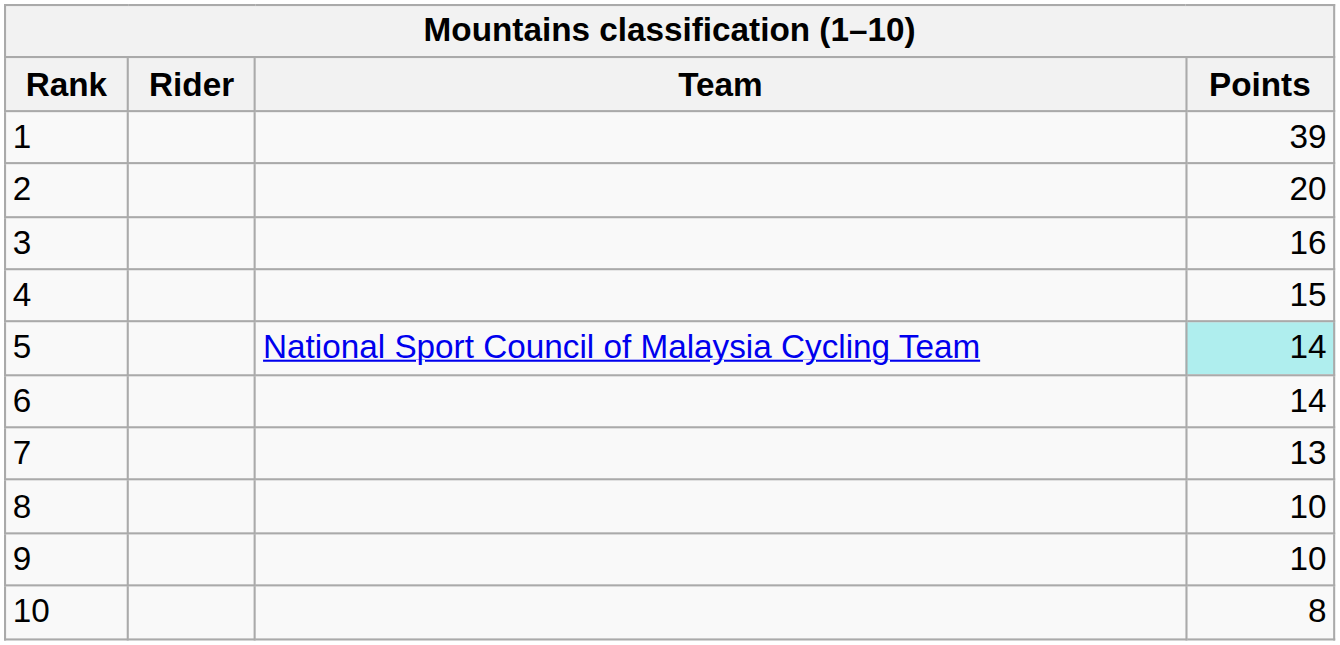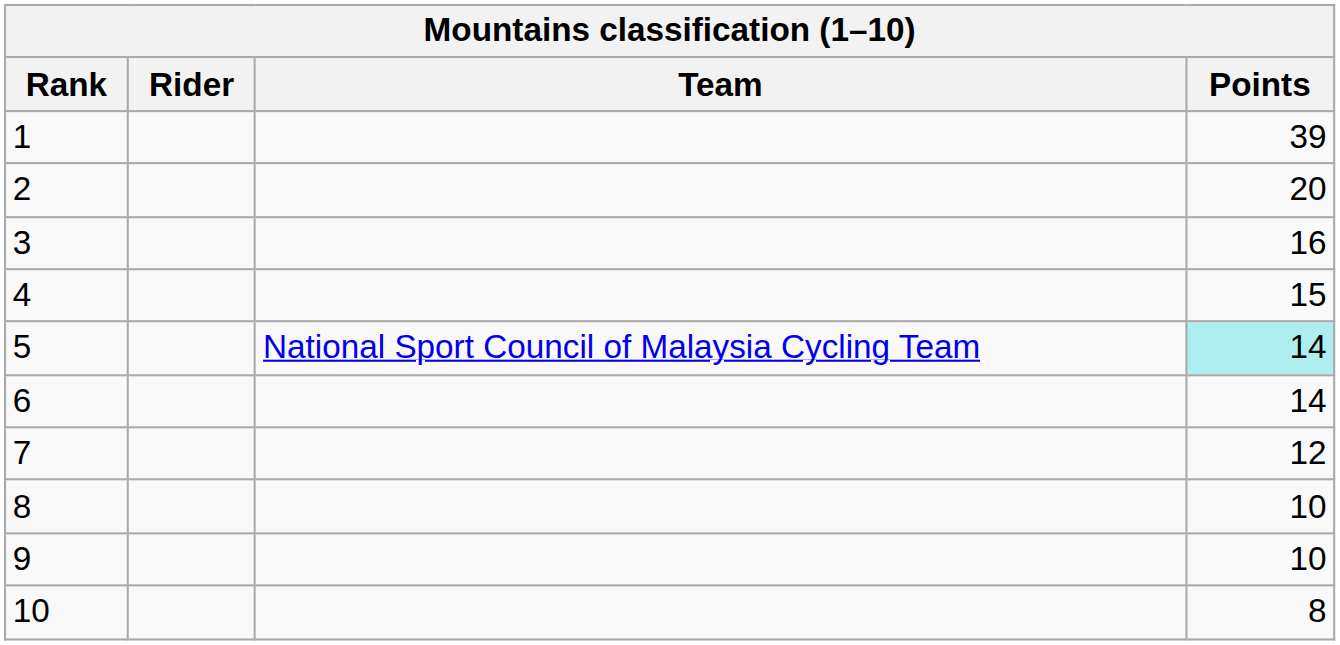 <table class="wikitable" style="width:40em;margin-bottom:0">
 <tr>
 <th colspan=4>Mountains classification (1–10)</th>
 </tr>
 <tr>
 <th>Rank</th>
 <th>Rider</th>
 <th>Team</th>
 <th>Points</th>
 </tr>
 <tr>
 <td>1</td>
 <td> </td>
 <td></td>
 <td align=right>39</td>
 </tr>
 <tr>
 <td>2</td>
 <td></td>
 <td></td>
 <td align=right>20</td>
 </tr>
 <tr>
 <td>3</td>
 <td></td>
 <td></td>
 <td align=right>16</td>
 </tr>
 <tr>
 <td>4</td>
 <td> </td>
 <td></td>
 <td align=right>15</td>
 </tr>
 <tr>
 <td>5</td>
 <td></td>
 <td><a href='#'>National Sport Council of Malaysia Cycling Team</a></td>
 <td align=right style="background: paleturquoise;">14</td>
 </tr>
 <tr>
 <td>6</td>
 <td></td>
 <td></td>
 <td align=right>14</td>
 </tr>
 <tr>
 <td>7</td>
 <td></td>
 <td></td>
-<td align=right>13</td>
+<td align=right>12</td>
 </tr>
 <tr>
 <td>8</td>
 <td></td>
 <td></td>
 <td align=right>10</td>
 </tr>
 <tr>
 <td>9</td>
 <td></td>
 <td></td>
 <td align=right>10</td>
 </tr>
 <tr>
 <td>10</td>
 <td></td>
 <td></td>
 <td align=right>8</td>
 </tr>
 </table>
